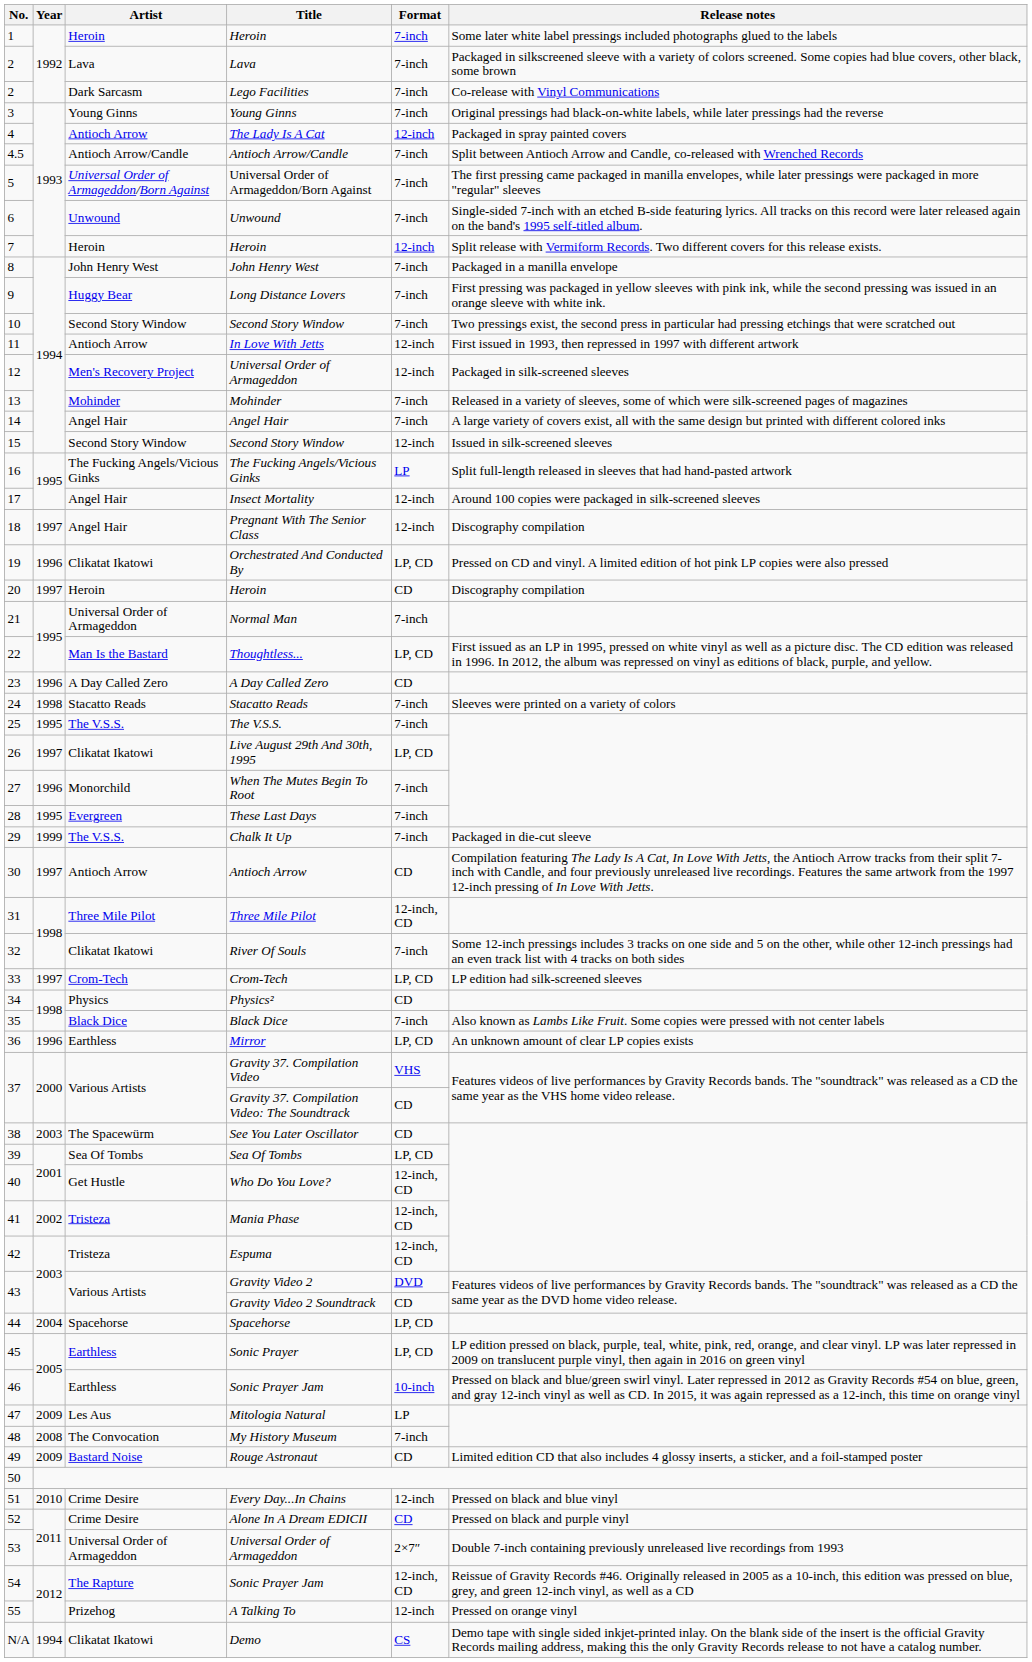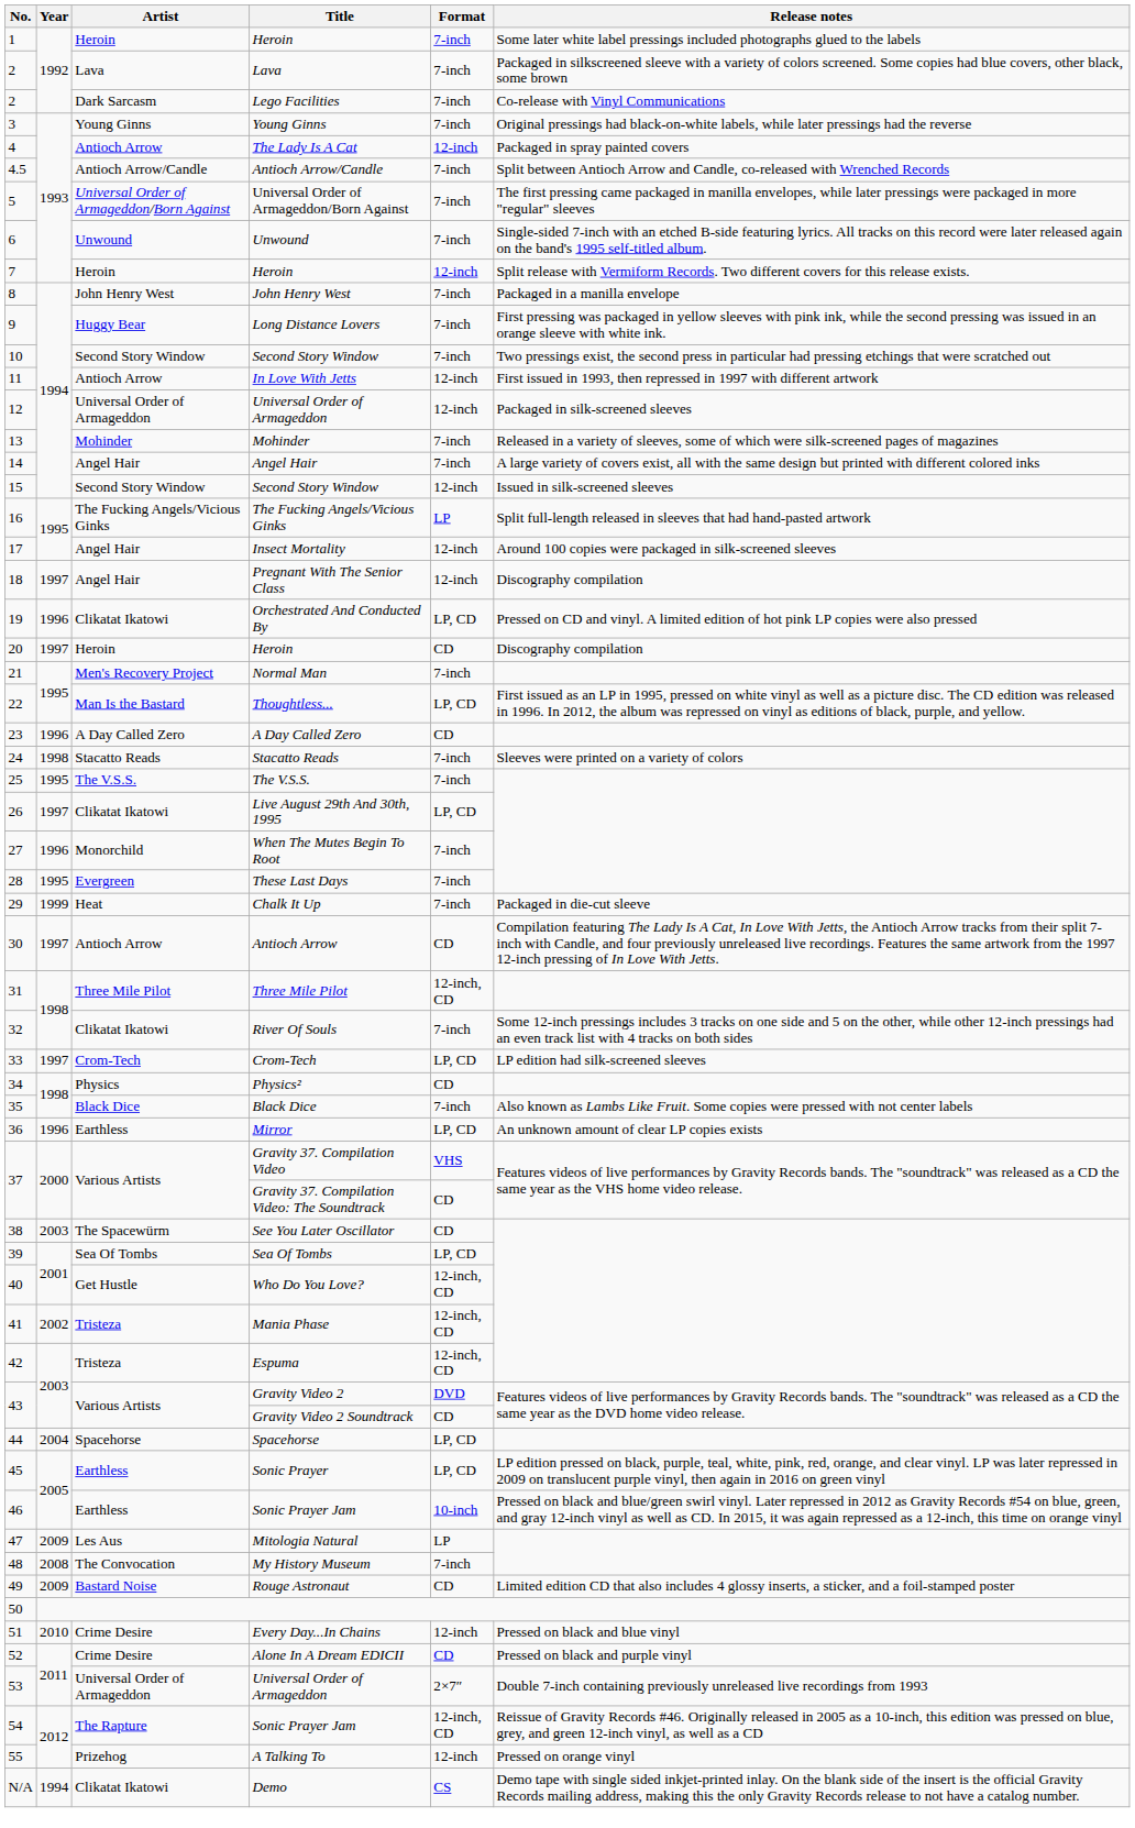 <table class="wikitable">
 <tr>
 <th>No.</th>
 <th>Year</th>
 <th>Artist</th>
 <th>Title</th>
 <th>Format</th>
 <th>Release notes</th>
 </tr>
 <tr>
 <td>1</td>
 <td rowspan="3">1992</td>
 <td><a href='#'>Heroin</a></td>
 <td><em>Heroin</em></td>
 <td><a href='#'>7-inch</a></td>
 <td>Some later white label pressings included photographs glued to the labels</td>
 </tr>
 <tr>
 <td>2</td>
 <td>Lava</td>
 <td><em>Lava</em></td>
 <td>7-inch</td>
 <td>Packaged in silkscreened sleeve with a variety of colors screened. Some copies had blue covers, other black, some brown</td>
 </tr>
 <tr>
 <td>2</td>
 <td>Dark Sarcasm</td>
 <td><em>Lego Facilities</em></td>
 <td>7-inch</td>
 <td>Co-release with <a href='#'>Vinyl Communications</a></td>
 </tr>
 <tr>
 <td>3</td>
 <td rowspan="6">1993</td>
 <td>Young Ginns</td>
 <td><em>Young Ginns</em></td>
 <td>7-inch</td>
 <td>Original pressings had black-on-white labels, while later pressings had the reverse</td>
 </tr>
 <tr>
 <td>4</td>
 <td><a href='#'>Antioch Arrow</a></td>
 <td><em><a href='#'>The Lady Is A Cat</a></em></td>
 <td><a href='#'>12-inch</a></td>
 <td>Packaged in spray painted covers</td>
 </tr>
 <tr>
 <td>4.5</td>
 <td>Antioch Arrow/Candle</td>
 <td><em>Antioch Arrow/Candle</em></td>
 <td>7-inch</td>
 <td>Split between Antioch Arrow and Candle, co-released with <a href='#'>Wrenched Records</a></td>
 </tr>
 <tr>
 <td>5</td>
 <td><em><a href='#'>Universal Order of Armageddon</a>/<a href='#'>Born Against</a></em></td>
 <td>Universal Order of Armageddon/Born Against</td>
 <td>7-inch</td>
 <td>The first pressing came packaged in manilla envelopes, while later pressings were packaged in more "regular" sleeves</td>
 </tr>
 <tr>
 <td>6</td>
 <td><a href='#'>Unwound</a></td>
 <td><em>Unwound</em></td>
 <td>7-inch</td>
 <td>Single-sided 7-inch with an etched B-side featuring lyrics. All tracks on this record were later released again on the band's <a href='#'>1995 self-titled album</a>.</td>
 </tr>
 <tr>
 <td>7</td>
 <td>Heroin</td>
 <td><em>Heroin</em></td>
 <td><a href='#'>12-inch</a></td>
 <td>Split release with <a href='#'>Vermiform Records</a>. Two different covers for this release exists.</td>
 </tr>
 <tr>
 <td>8</td>
 <td rowspan="8">1994</td>
 <td>John Henry West</td>
 <td><em>John Henry West</em></td>
 <td>7-inch</td>
 <td>Packaged in a manilla envelope</td>
 </tr>
 <tr>
 <td>9</td>
 <td><a href='#'>Huggy Bear</a></td>
 <td><em>Long Distance Lovers</em></td>
 <td>7-inch</td>
 <td>First pressing was packaged in yellow sleeves with pink ink, while the second pressing was issued in an orange sleeve with white ink.</td>
 </tr>
 <tr>
 <td>10</td>
 <td>Second Story Window</td>
 <td><em>Second Story Window</em></td>
 <td>7-inch</td>
 <td>Two pressings exist, the second press in particular had pressing etchings that were scratched out</td>
 </tr>
 <tr>
 <td>11</td>
 <td>Antioch Arrow</td>
 <td><em><a href='#'>In Love With Jetts</a></em></td>
 <td>12-inch</td>
 <td>First issued in 1993, then repressed in 1997 with different artwork</td>
 </tr>
 <tr>
 <td>12</td>
-<td><a href='#'>Men's Recovery Project</a></td>
+<td>Universal Order of Armageddon</td>
 <td><em>Universal Order of Armageddon</em></td>
 <td>12-inch</td>
 <td>Packaged in silk-screened sleeves</td>
 </tr>
 <tr>
 <td>13</td>
 <td><a href='#'>Mohinder</a></td>
 <td><em>Mohinder</em></td>
 <td>7-inch</td>
 <td>Released in a variety of sleeves, some of which were silk-screened pages of magazines</td>
 </tr>
 <tr>
 <td>14</td>
 <td>Angel Hair</td>
 <td><em>Angel Hair</em></td>
 <td>7-inch</td>
 <td>A large variety of covers exist, all with the same design but printed with different colored inks</td>
 </tr>
 <tr>
 <td>15</td>
 <td>Second Story Window</td>
 <td><em>Second Story Window</em></td>
 <td>12-inch</td>
 <td>Issued in silk-screened sleeves</td>
 </tr>
 <tr>
 <td>16</td>
 <td rowspan="2">1995</td>
 <td>The Fucking Angels/Vicious Ginks</td>
 <td><em>The Fucking Angels/Vicious Ginks</em></td>
 <td><a href='#'>LP</a></td>
 <td>Split full-length released in sleeves that had hand-pasted artwork</td>
 </tr>
 <tr>
 <td>17</td>
 <td>Angel Hair</td>
 <td><em>Insect Mortality</em></td>
 <td>12-inch</td>
 <td>Around 100 copies were packaged in silk-screened sleeves</td>
 </tr>
 <tr>
 <td>18</td>
 <td>1997</td>
 <td>Angel Hair</td>
 <td><em>Pregnant With The Senior Class</em></td>
 <td>12-inch</td>
 <td>Discography compilation</td>
 </tr>
 <tr>
 <td>19</td>
 <td>1996</td>
 <td>Clikatat Ikatowi</td>
 <td><em>Orchestrated And Conducted By</em></td>
 <td>LP, CD</td>
 <td>Pressed on CD and vinyl. A limited edition of hot pink LP copies were also pressed</td>
 </tr>
 <tr>
 <td>20</td>
 <td>1997</td>
 <td>Heroin</td>
 <td><em>Heroin</em></td>
 <td>CD</td>
 <td>Discography compilation</td>
 </tr>
 <tr>
 <td>21</td>
 <td rowspan="2">1995</td>
-<td>Universal Order of Armageddon</td>
+<td><a href='#'>Men's Recovery Project</a></td>
 <td><em>Normal Man</em></td>
 <td>7-inch</td>
 </tr>
 <tr>
 <td>22</td>
 <td><a href='#'>Man Is the Bastard</a></td>
 <td><em><a href='#'>Thoughtless...</a></em></td>
 <td>LP, CD</td>
 <td>First issued as an LP in 1995, pressed on white vinyl as well as a picture disc. The CD edition was released in 1996. In 2012, the album was repressed on vinyl as editions of black, purple, and yellow.</td>
 </tr>
 <tr>
 <td>23</td>
 <td>1996</td>
 <td>A Day Called Zero</td>
 <td><em>A Day Called Zero</em></td>
 <td>CD</td>
 </tr>
 <tr>
 <td>24</td>
 <td>1998</td>
 <td>Stacatto Reads</td>
 <td><em>Stacatto Reads</em></td>
 <td>7-inch</td>
 <td>Sleeves were printed on a variety of colors</td>
 </tr>
 <tr>
 <td>25</td>
 <td>1995</td>
 <td><a href='#'>The V.S.S.</a></td>
 <td><em>The V.S.S.</em></td>
 <td>7-inch</td>
 </tr>
 <tr>
 <td>26</td>
 <td>1997</td>
 <td>Clikatat Ikatowi</td>
 <td><em>Live August 29th And 30th, 1995</em></td>
 <td>LP, CD</td>
 </tr>
 <tr>
 <td>27</td>
 <td>1996</td>
 <td>Monorchild</td>
 <td><em>When The Mutes Begin To Root</em></td>
 <td>7-inch</td>
 </tr>
 <tr>
 <td>28</td>
 <td>1995</td>
 <td><a href='#'>Evergreen</a></td>
 <td><em>These Last Days</em></td>
 <td>7-inch</td>
 </tr>
 <tr>
 <td>29</td>
 <td>1999</td>
-<td><a href='#'>The V.S.S.</a></td>
+<td>Heat</td>
 <td><em>Chalk It Up</em></td>
 <td>7-inch</td>
 <td>Packaged in die-cut sleeve</td>
 </tr>
 <tr>
 <td>30</td>
 <td>1997</td>
 <td>Antioch Arrow</td>
 <td><em>Antioch Arrow</em></td>
 <td>CD</td>
 <td>Compilation featuring <em>The Lady Is A Cat</em>, <em>In Love With Jetts</em>, the Antioch Arrow tracks from their split 7-inch with Candle, and four previously unreleased live recordings. Features the same artwork from the 1997 12-inch pressing of <em>In Love With Jetts</em>.</td>
 </tr>
 <tr>
 <td>31</td>
 <td rowspan="2">1998</td>
 <td><a href='#'>Three Mile Pilot</a></td>
 <td><em><a href='#'>Three Mile Pilot</a></em></td>
 <td>12-inch, CD</td>
 </tr>
 <tr>
 <td>32</td>
 <td>Clikatat Ikatowi</td>
 <td><em>River Of Souls</em></td>
 <td>7-inch</td>
 <td>Some 12-inch pressings includes 3 tracks on one side and 5 on the other, while other 12-inch pressings had an even track list with 4 tracks on both sides</td>
 </tr>
 <tr>
 <td>33</td>
 <td>1997</td>
 <td><a href='#'>Crom-Tech</a></td>
 <td><em>Crom-Tech</em></td>
 <td>LP, CD</td>
 <td>LP edition had silk-screened sleeves</td>
 </tr>
 <tr>
 <td>34</td>
 <td rowspan="2">1998</td>
 <td>Physics</td>
 <td><em>Physics²</em></td>
 <td>CD</td>
 </tr>
 <tr>
 <td>35</td>
 <td><a href='#'>Black Dice</a></td>
 <td><em>Black Dice</em></td>
 <td>7-inch</td>
 <td>Also known as <em>Lambs Like Fruit</em>. Some copies were pressed with not center labels</td>
 </tr>
 <tr>
 <td>36</td>
 <td>1996</td>
 <td>Earthless</td>
 <td><em><a href='#'>Mirror</a></em></td>
 <td>LP, CD</td>
 <td>An unknown amount of clear LP copies exists</td>
 </tr>
 <tr>
 <td rowspan="2">37</td>
 <td rowspan="2">2000</td>
 <td rowspan="2">Various Artists</td>
 <td><em>Gravity 37. Compilation Video</em></td>
 <td><a href='#'>VHS</a></td>
 <td rowspan="2">Features videos of live performances by Gravity Records bands. The "soundtrack" was released as a CD the same year as the VHS home video release.</td>
 </tr>
 <tr>
 <td><em>Gravity 37. Compilation Video: The Soundtrack</em></td>
 <td>CD</td>
 </tr>
 <tr>
 <td>38</td>
 <td>2003</td>
 <td>The Spacewürm</td>
 <td><em>See You Later Oscillator</em></td>
 <td>CD</td>
 </tr>
 <tr>
 <td>39</td>
 <td rowspan="2">2001</td>
 <td>Sea Of Tombs</td>
 <td><em>Sea Of Tombs</em></td>
 <td>LP, CD</td>
 </tr>
 <tr>
 <td>40</td>
 <td>Get Hustle</td>
 <td><em>Who Do You Love?</em></td>
 <td>12-inch, CD</td>
 </tr>
 <tr>
 <td>41</td>
 <td>2002</td>
 <td><a href='#'>Tristeza</a></td>
 <td><em>Mania Phase</em></td>
 <td>12-inch, CD</td>
 </tr>
 <tr>
 <td>42</td>
 <td rowspan="3">2003</td>
 <td>Tristeza</td>
 <td><em>Espuma</em></td>
 <td>12-inch, CD</td>
 </tr>
 <tr>
 <td rowspan="2">43</td>
 <td rowspan="2">Various Artists</td>
 <td><em>Gravity Video 2</em></td>
 <td><a href='#'>DVD</a></td>
 <td rowspan="2">Features videos of live performances by Gravity Records bands. The "soundtrack" was released as a CD the same year as the DVD home video release.</td>
 </tr>
 <tr>
 <td><em>Gravity Video 2 Soundtrack</em></td>
 <td>CD</td>
 </tr>
 <tr>
 <td>44</td>
 <td>2004</td>
 <td>Spacehorse</td>
 <td><em>Spacehorse</em></td>
 <td>LP, CD</td>
 </tr>
 <tr>
 <td>45</td>
 <td rowspan="2">2005</td>
 <td><a href='#'>Earthless</a></td>
 <td><em>Sonic Prayer</em></td>
 <td>LP, CD</td>
 <td>LP edition pressed on black, purple, teal, white, pink, red, orange, and clear vinyl. LP was later repressed in 2009 on translucent purple vinyl, then again in 2016 on green vinyl</td>
 </tr>
 <tr>
 <td>46</td>
 <td>Earthless</td>
 <td><em>Sonic Prayer Jam</em></td>
 <td><a href='#'>10-inch</a></td>
 <td>Pressed on black and blue/green swirl vinyl. Later repressed in 2012  as Gravity Records #54 on blue, green, and gray 12-inch vinyl as well as CD. In 2015, it was again repressed as a 12-inch, this time on orange vinyl</td>
 </tr>
 <tr>
 <td>47</td>
 <td>2009</td>
 <td>Les Aus</td>
 <td><em>Mitologia Natural</em></td>
 <td>LP</td>
 </tr>
 <tr>
 <td>48</td>
 <td>2008</td>
 <td>The Convocation</td>
 <td><em>My History Museum</em></td>
 <td>7-inch</td>
 </tr>
 <tr>
 <td>49</td>
 <td>2009</td>
 <td><a href='#'>Bastard Noise</a></td>
 <td><em>Rouge Astronaut</em></td>
 <td>CD</td>
 <td>Limited edition CD that also includes 4 glossy inserts, a sticker, and a foil-stamped poster</td>
 </tr>
 <tr>
 <td>50</td>
 </tr>
 <tr>
 <td>51</td>
 <td>2010</td>
 <td>Crime Desire</td>
 <td><em>Every Day...In Chains</em></td>
 <td>12-inch</td>
 <td>Pressed on black and blue vinyl</td>
 </tr>
 <tr>
 <td>52</td>
 <td rowspan="2">2011</td>
 <td>Crime Desire</td>
 <td><em>Alone In A Dream EDICII</em></td>
 <td><a href='#'>CD</a></td>
 <td>Pressed on black and purple vinyl</td>
 </tr>
 <tr>
 <td>53</td>
 <td>Universal Order of Armageddon</td>
 <td><em>Universal Order of Armageddon</em></td>
 <td>2×7″</td>
 <td>Double 7-inch containing previously unreleased live recordings from 1993</td>
 </tr>
 <tr>
 <td>54</td>
 <td rowspan="2">2012</td>
 <td><a href='#'>The Rapture</a></td>
 <td><em>Sonic Prayer Jam</em></td>
 <td>12-inch, CD</td>
 <td>Reissue of Gravity Records #46. Originally released in 2005 as a 10-inch, this edition was pressed on blue, grey, and green 12-inch vinyl, as well as a CD</td>
 </tr>
 <tr>
 <td>55</td>
 <td>Prizehog</td>
 <td><em>A Talking To</em></td>
 <td>12-inch</td>
 <td>Pressed on orange vinyl</td>
 </tr>
 <tr>
 <td>N/A</td>
 <td>1994</td>
 <td>Clikatat Ikatowi</td>
 <td><em>Demo</em></td>
 <td><a href='#'>CS</a></td>
 <td>Demo tape with single sided inkjet-printed inlay. On the blank side of the insert is the official Gravity Records mailing address, making this the only Gravity Records release to not have a catalog number.</td>
 </tr>
 </table>
